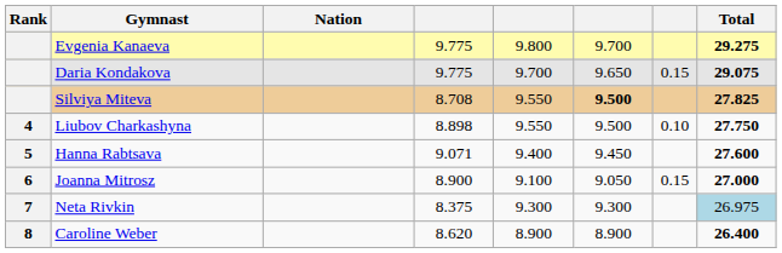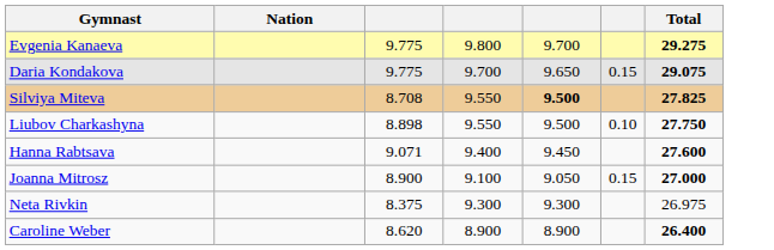 <table class="wikitable sortable" style="text-align:center; font-size:85%">
 <tr>
-<th scope="col" style="width:20px;">Rank</th>
 <th ! scope="col" style="width:170px;">Gymnast</th>
 <th ! scope="col" style="width:120px;">Nation</th>
 <th ! scope="col" style="width:60px;"></th>
 <th ! scope="col" style="width:60px;"></th>
 <th ! scope="col" style="width:60px;"></th>
 <th ! scope="col" style="width:30px;"></th>
 <th ! scope="col" style="width:60px;">Total</th>
 </tr>
 <tr bgcolor=fffcaf>
-<th scope=row></th>
 <td align=left><a href='#'>Evgenia Kanaeva</a></td>
 <td style="text-align:left;"></td>
 <td>9.775</td>
 <td>9.800</td>
 <td>9.700</td>
 <td></td>
 <td><strong>29.275</strong></td>
 </tr>
 <tr bgcolor=e5e5e5>
-<th scope=row></th>
 <td align=left><a href='#'>Daria Kondakova</a></td>
 <td style="text-align:left;"></td>
 <td>9.775</td>
 <td>9.700</td>
 <td>9.650</td>
 <td>0.15</td>
 <td><strong>29.075</strong></td>
 </tr>
 <tr bgcolor=eecc99>
-<th scope=row></th>
 <td align=left><a href='#'>Silviya Miteva</a></td>
 <td style="text-align:left;"></td>
 <td>8.708</td>
 <td>9.550</td>
 <td><strong>9.500</strong></td>
 <td></td>
 <td><strong>27.825</strong></td>
 </tr>
 <tr>
-<th scope=row>4</th>
 <td align=left><a href='#'>Liubov Charkashyna</a></td>
 <td style="text-align:left;"></td>
 <td>8.898</td>
 <td>9.550</td>
 <td>9.500</td>
 <td>0.10</td>
 <td><strong>27.750</strong></td>
 </tr>
 <tr>
-<th scope=row>5</th>
 <td align=left><a href='#'>Hanna Rabtsava</a></td>
 <td style="text-align:left;"></td>
 <td>9.071</td>
 <td>9.400</td>
 <td>9.450</td>
 <td></td>
 <td><strong>27.600</strong></td>
 </tr>
 <tr>
-<th scope=row>6</th>
 <td align=left><a href='#'>Joanna Mitrosz</a></td>
 <td style="text-align:left;"></td>
 <td>8.900</td>
 <td>9.100</td>
 <td>9.050</td>
 <td>0.15</td>
 <td><strong>27.000</strong></td>
 </tr>
 <tr>
-<th scope=row>7</th>
 <td align=left><a href='#'>Neta Rivkin</a></td>
 <td style="text-align:left;"></td>
 <td>8.375</td>
 <td>9.300</td>
 <td>9.300</td>
 <td></td>
-<td style="background: lightblue;">26.975</td>
+<td>26.975</td>
 </tr>
 <tr>
-<th scope=row>8</th>
 <td align=left><a href='#'>Caroline Weber</a></td>
 <td style="text-align:left;"></td>
 <td>8.620</td>
 <td>8.900</td>
 <td>8.900</td>
 <td></td>
 <td><strong>26.400</strong></td>
 </tr>
 </table>
